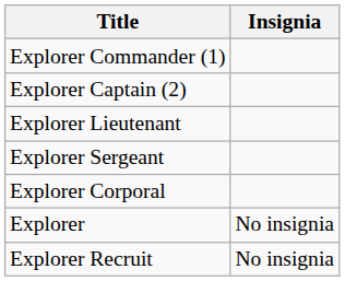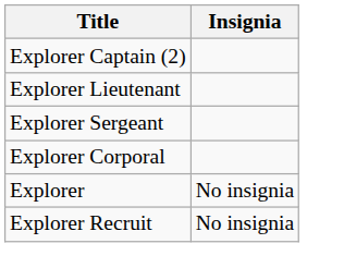 <table class="wikitable">
 <tr>
 <th>Title</th>
 <th>Insignia</th>
-</tr>
-<tr>
-<td>Explorer Commander (1)</td>
-<td></td>
 </tr>
 <tr>
 <td>Explorer Captain (2)</td>
 <td></td>
 </tr>
 <tr>
 <td>Explorer Lieutenant</td>
 <td></td>
 </tr>
 <tr>
 <td>Explorer Sergeant</td>
 <td></td>
 </tr>
 <tr>
 <td>Explorer Corporal</td>
 <td></td>
 </tr>
 <tr>
 <td>Explorer</td>
 <td>No insignia</td>
 </tr>
 <tr>
 <td>Explorer Recruit</td>
 <td>No insignia</td>
 </tr>
 </table>
